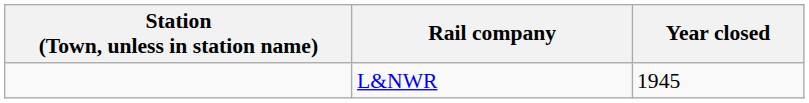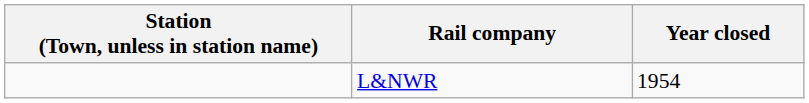 <table class="wikitable sortable">
 <tr>
 <th style="width:250px">Station<br>(Town, unless in station name)</th>
 <th style="width:200px">Rail company</th>
 <th style="width:120px">Year closed</th>
 </tr>
 <tr>
 <td></td>
 <td><a href='#'>L&NWR</a></td>
-<td>1945</td>
+<td>1954</td>
 </tr>
 </table>
